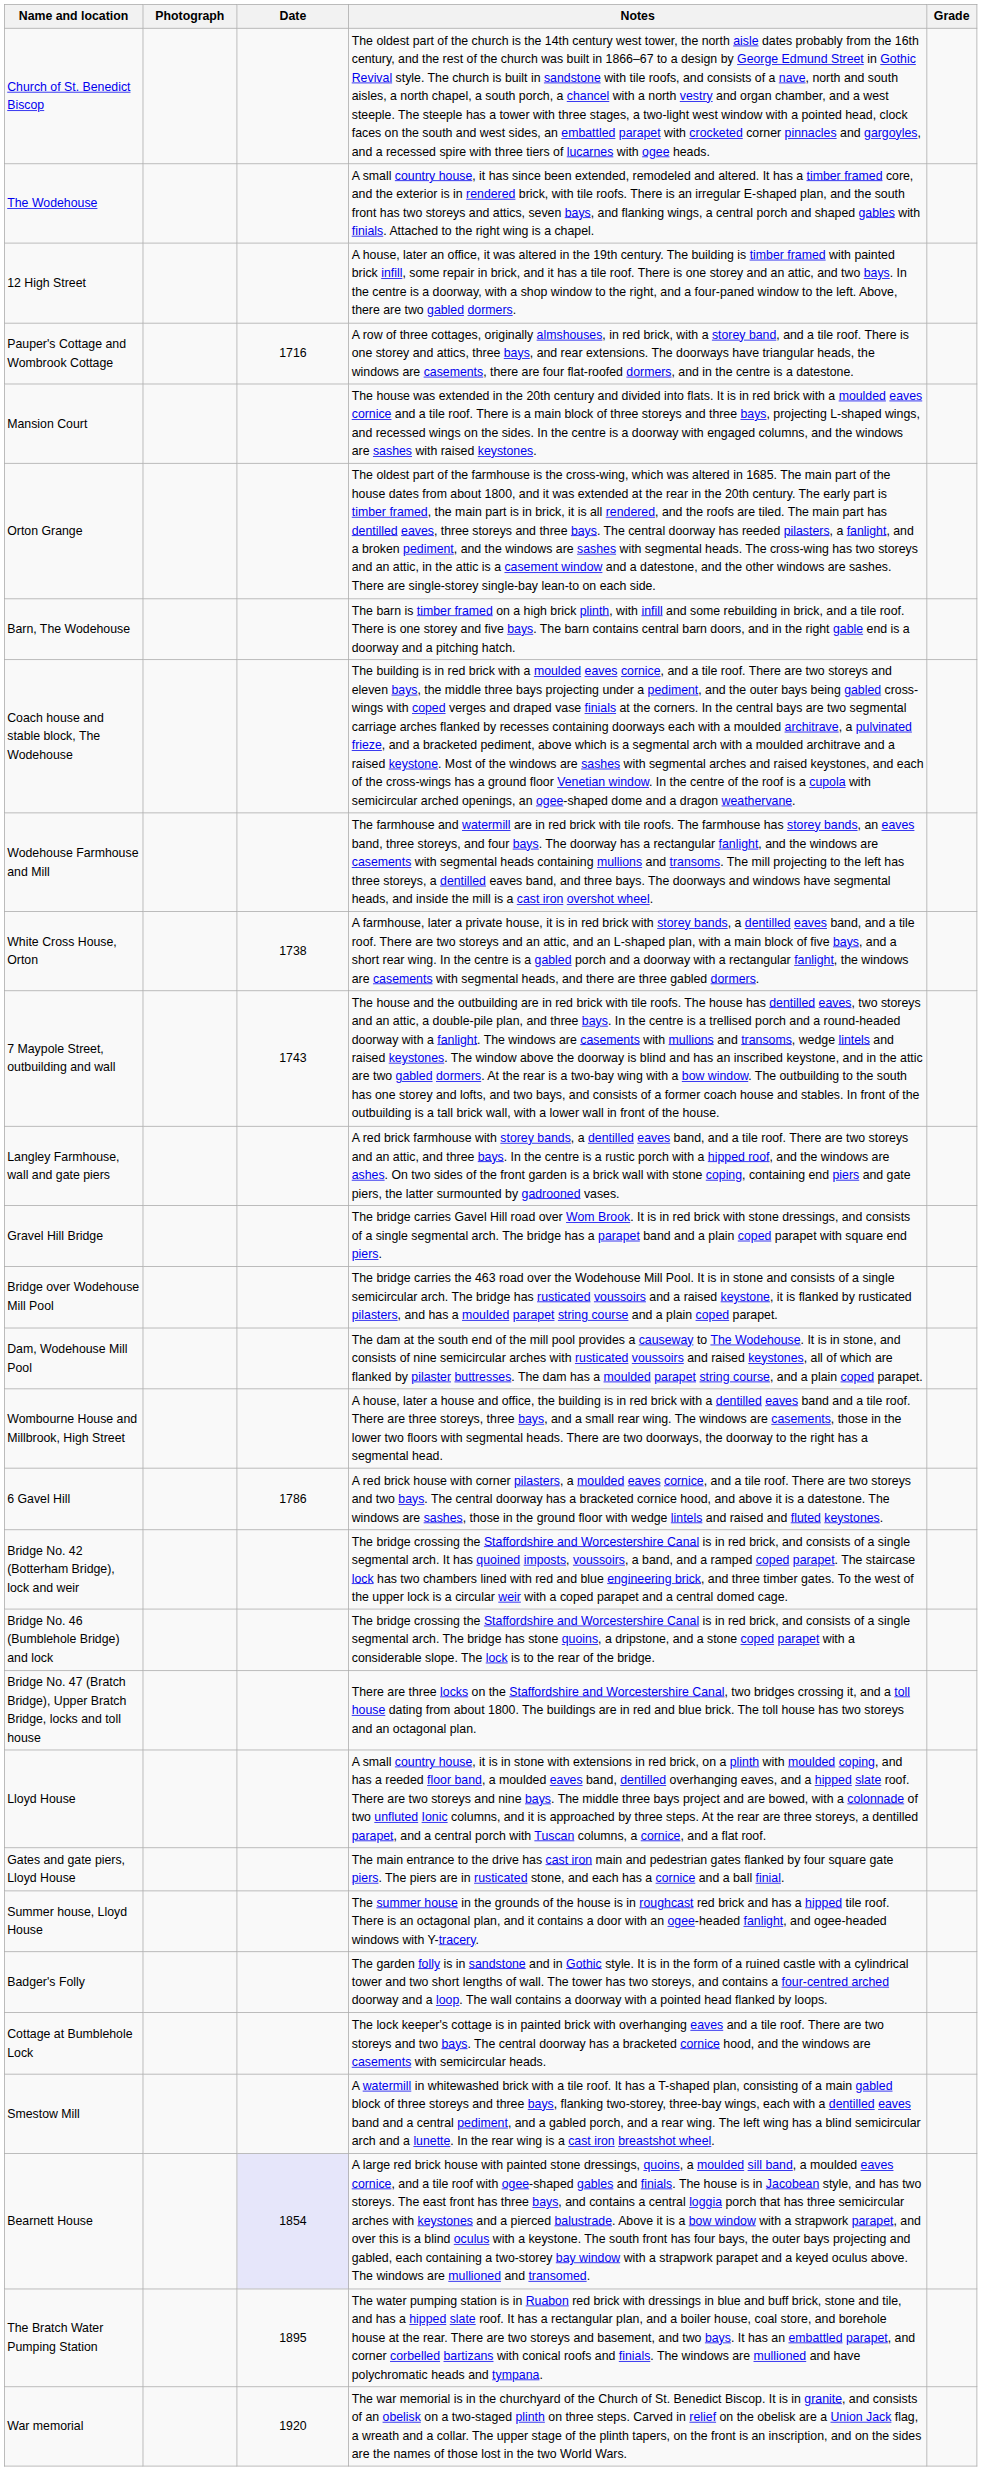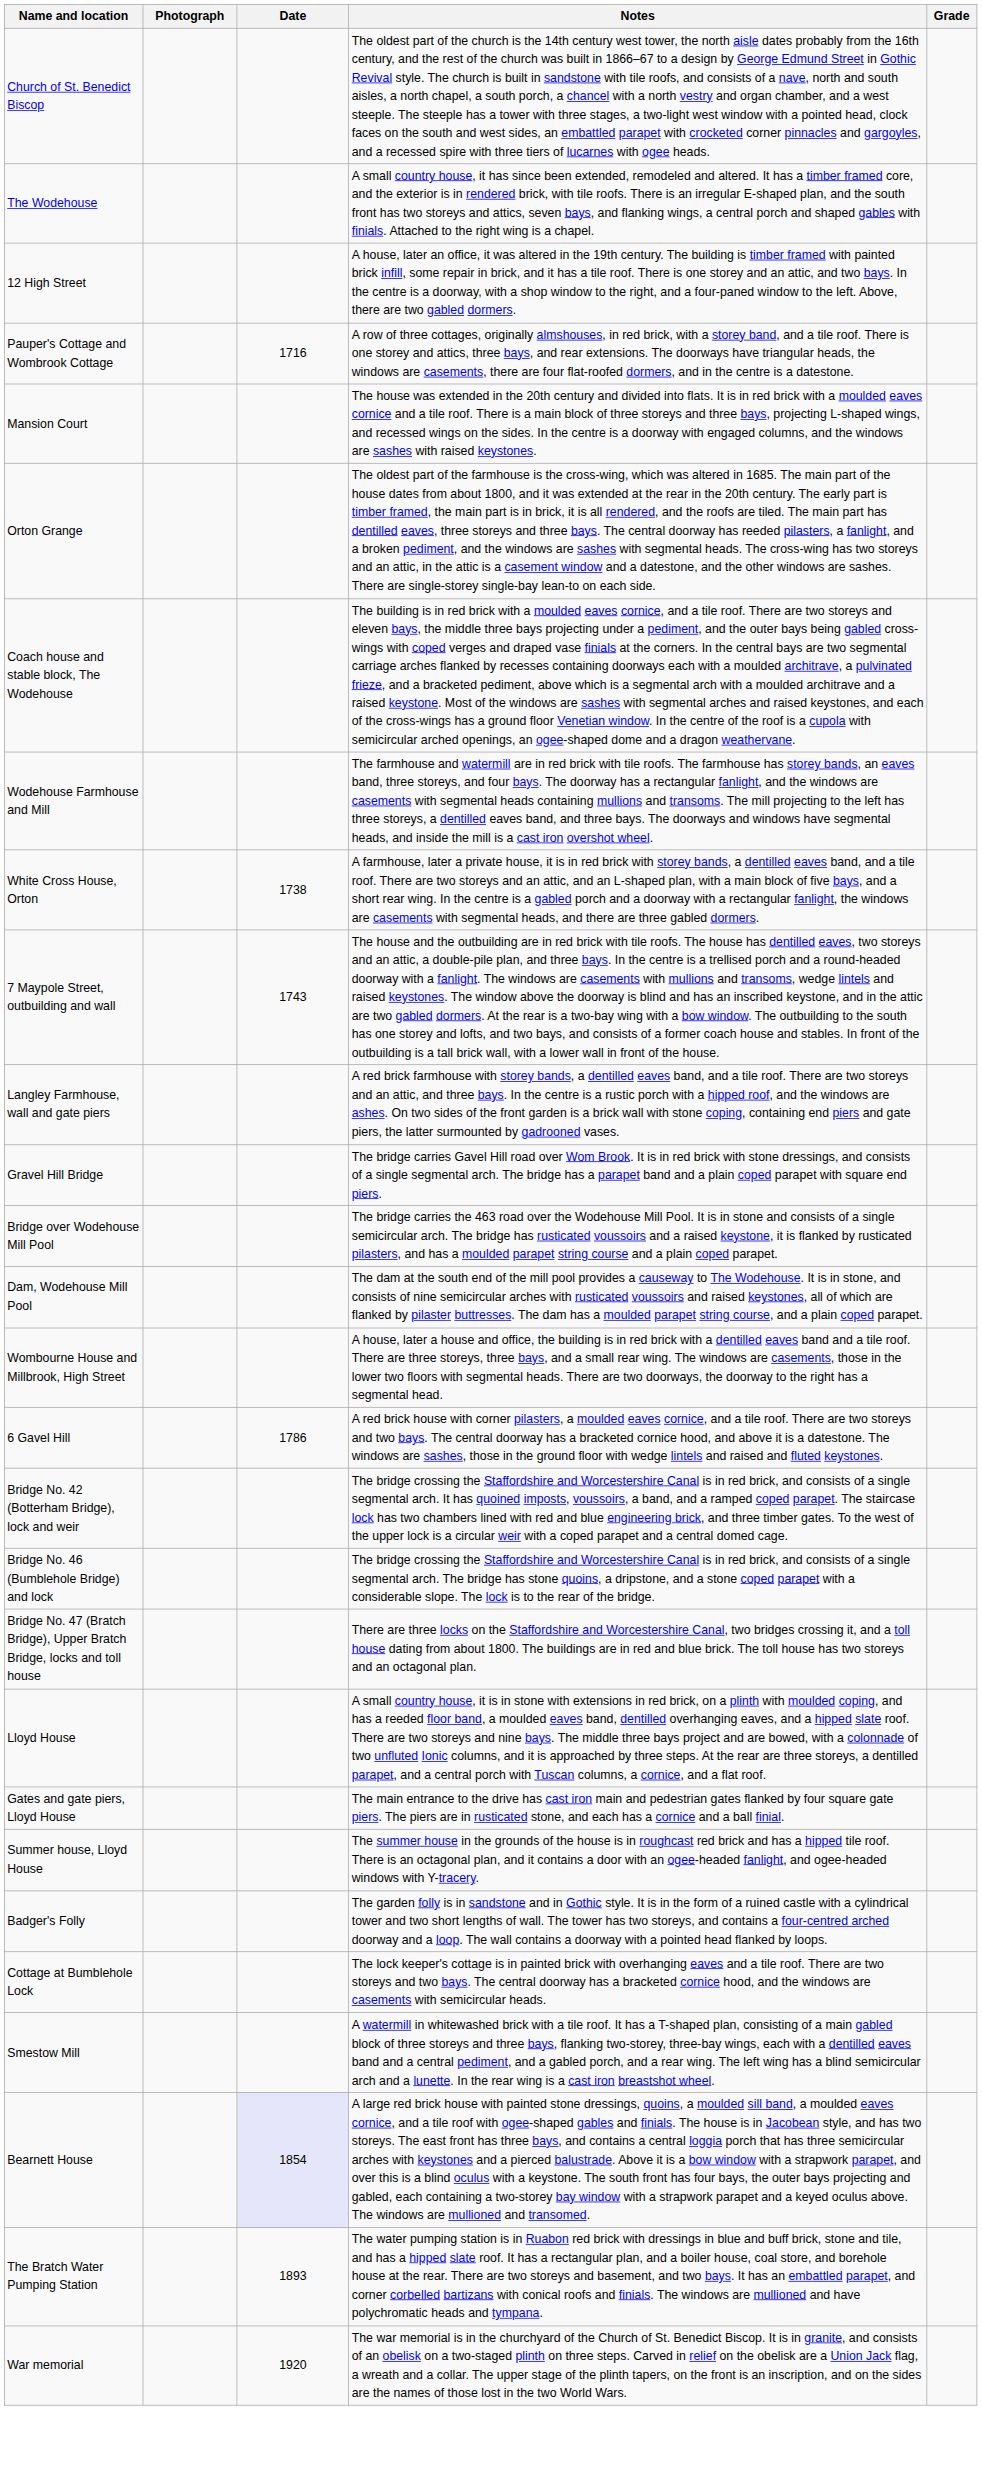 <table class="wikitable sortable plainrowheaders" style="width:100%; border:0; text-align:left; line-height:150%;">
 <tr>
 <th scope="col"  style="width:150px">Name and location</th>
 <th scope="col"  style="width:100px" class="unsortable">Photograph</th>
 <th scope="col"  style="width:120px">Date</th>
 <th scope="col"  style="width:650px" class="unsortable">Notes</th>
 <th scope="col"  style="width:50px">Grade</th>
 </tr>
 <tr>
 <td><a href='#'>Church of St. Benedict Biscop</a><br><small></small></td>
 <td></td>
 <td align="center"></td>
 <td>The oldest part of the church is the 14th century west tower, the north <a href='#'>aisle</a> dates probably from the 16th century, and the rest of the church was built in 1866–67 to a design by <a href='#'>George Edmund Street</a> in <a href='#'>Gothic Revival</a> style.  The church is built in <a href='#'>sandstone</a> with tile roofs, and consists of a <a href='#'>nave</a>, north and south aisles, a north chapel, a south porch, a <a href='#'>chancel</a> with a north <a href='#'>vestry</a> and organ chamber, and a west steeple.  The steeple has a tower with three stages, a two-light west window with a pointed head, clock faces on the south and west sides, an <a href='#'>embattled</a> <a href='#'>parapet</a> with <a href='#'>crocketed</a> corner <a href='#'>pinnacles</a> and <a href='#'>gargoyles</a>, and a recessed spire with three tiers of <a href='#'>lucarnes</a> with <a href='#'>ogee</a> heads.</td>
 <td align="center" ></td>
 </tr>
 <tr>
 <td><a href='#'>The Wodehouse</a><br><small></small></td>
 <td></td>
 <td align="center"></td>
 <td>A small <a href='#'>country house</a>, it has since been extended, remodeled and altered.  It has a <a href='#'>timber framed</a> core, and the exterior is in <a href='#'>rendered</a> brick, with tile roofs.  There is an irregular E-shaped plan, and the south front has two storeys and attics, seven <a href='#'>bays</a>, and flanking wings, a central porch and shaped <a href='#'>gables</a> with <a href='#'>finials</a>.  Attached to the right wing is a chapel.</td>
 <td align="center" ></td>
 </tr>
 <tr>
 <td>12 High Street<br><small></small></td>
 <td></td>
 <td align="center"></td>
 <td>A house, later an office, it was altered in the 19th century.  The building is <a href='#'>timber framed</a> with painted brick <a href='#'>infill</a>, some repair in brick, and it has a tile roof.  There is one storey and an attic, and two <a href='#'>bays</a>.  In the centre is a doorway, with a shop window to the right, and a four-paned window to the left.  Above, there are two <a href='#'>gabled</a> <a href='#'>dormers</a>.</td>
 <td align="center" ></td>
 </tr>
 <tr>
 <td>Pauper's Cottage and Wombrook Cottage<br><small></small></td>
 <td></td>
 <td align="center">1716</td>
 <td>A row of three cottages, originally <a href='#'>almshouses</a>, in red brick, with a <a href='#'>storey band</a>, and a tile roof.  There is one storey and attics, three <a href='#'>bays</a>, and rear extensions.  The doorways have triangular heads, the windows are <a href='#'>casements</a>, there are four flat-roofed <a href='#'>dormers</a>, and in the centre is a datestone.</td>
 <td align="center" ></td>
 </tr>
 <tr>
 <td>Mansion Court<br><small></small></td>
 <td></td>
 <td align="center"></td>
 <td>The house was extended in the 20th century and divided into flats.  It is in red brick with a <a href='#'>moulded</a> <a href='#'>eaves</a> <a href='#'>cornice</a> and a tile roof.  There is a main block of three storeys and three <a href='#'>bays</a>, projecting L-shaped wings, and recessed wings on the sides.  In the centre is a doorway with engaged columns, and the windows are <a href='#'>sashes</a> with raised <a href='#'>keystones</a>.</td>
 <td align="center" ></td>
 </tr>
 <tr>
 <td>Orton Grange<br><small></small></td>
 <td></td>
 <td align="center"></td>
 <td>The oldest part of the farmhouse is the cross-wing, which was altered in 1685.  The main part of the house dates from about 1800, and it was extended at the rear in the 20th century.  The early part is <a href='#'>timber framed</a>, the main part is in brick, it is all <a href='#'>rendered</a>, and the roofs are tiled.  The main part has <a href='#'>dentilled</a> <a href='#'>eaves</a>, three storeys and three <a href='#'>bays</a>.  The central doorway has reeded <a href='#'>pilasters</a>, a <a href='#'>fanlight</a>, and a broken <a href='#'>pediment</a>, and the windows are <a href='#'>sashes</a> with segmental heads.  The cross-wing has two storeys and an attic, in the attic is a <a href='#'>casement window</a> and a datestone, and the other windows are sashes.  There are single-storey single-bay lean-to on each side.</td>
-<td align="center" ></td>
-</tr>
-<tr>
-<td>Barn, The Wodehouse<br><small></small></td>
-<td></td>
-<td align="center"></td>
-<td>The barn is <a href='#'>timber framed</a> on a high brick <a href='#'>plinth</a>, with <a href='#'>infill</a> and some rebuilding in brick, and a tile roof.  There is one storey and five <a href='#'>bays</a>.  The barn contains central barn doors, and in the right <a href='#'>gable</a> end is a doorway and a pitching hatch.</td>
 <td align="center" ></td>
 </tr>
 <tr>
 <td>Coach house and stable block, The Wodehouse<br><small></small></td>
 <td></td>
 <td align="center"></td>
 <td>The building is in red brick with a <a href='#'>moulded</a> <a href='#'>eaves</a> <a href='#'>cornice</a>, and a tile roof.  There are two storeys and eleven <a href='#'>bays</a>, the middle three bays projecting under a <a href='#'>pediment</a>, and the outer bays being <a href='#'>gabled</a> cross-wings with <a href='#'>coped</a> verges and draped vase <a href='#'>finials</a> at the corners.  In the central bays are two segmental carriage arches flanked by recesses containing doorways each with a moulded <a href='#'>architrave</a>, a <a href='#'>pulvinated frieze</a>, and a bracketed pediment, above which is a segmental arch with a moulded architrave and a raised <a href='#'>keystone</a>.  Most of the windows are <a href='#'>sashes</a> with segmental arches and raised keystones, and each of the cross-wings has a ground floor <a href='#'>Venetian window</a>.  In the centre of the roof is a <a href='#'>cupola</a> with semicircular arched openings, an <a href='#'>ogee</a>-shaped dome and a dragon <a href='#'>weathervane</a>.</td>
 <td align="center" ></td>
 </tr>
 <tr>
 <td>Wodehouse Farmhouse and Mill<br><small></small></td>
 <td></td>
 <td align="center"></td>
 <td>The farmhouse and <a href='#'>watermill</a> are in red brick with tile roofs.  The farmhouse has <a href='#'>storey bands</a>, an <a href='#'>eaves</a> band, three storeys, and four <a href='#'>bays</a>.  The doorway has a rectangular <a href='#'>fanlight</a>, and the windows are <a href='#'>casements</a> with segmental heads containing <a href='#'>mullions</a> and <a href='#'>transoms</a>.  The mill projecting to the left has three storeys, a <a href='#'>dentilled</a> eaves band, and three bays.  The doorways and windows have segmental heads, and inside the mill is a <a href='#'>cast iron</a> <a href='#'>overshot wheel</a>.</td>
 <td align="center" ></td>
 </tr>
 <tr>
 <td>White Cross House, Orton<br><small></small></td>
 <td></td>
 <td align="center">1738</td>
 <td>A farmhouse, later a private house, it is in red brick with <a href='#'>storey bands</a>, a <a href='#'>dentilled</a> <a href='#'>eaves</a> band, and a tile roof.  There are two storeys and an attic, and an L-shaped plan, with a main block of five <a href='#'>bays</a>, and a short rear wing.  In the centre is a <a href='#'>gabled</a> porch and a doorway with a rectangular <a href='#'>fanlight</a>, the windows are <a href='#'>casements</a> with segmental heads, and there are three gabled <a href='#'>dormers</a>.</td>
 <td align="center" ></td>
 </tr>
 <tr>
 <td>7 Maypole Street, outbuilding and wall<br><small></small></td>
 <td></td>
 <td align="center">1743</td>
 <td>The house and the outbuilding are in red brick with tile roofs.  The house has <a href='#'>dentilled</a> <a href='#'>eaves</a>, two storeys and an attic, a double-pile plan, and three <a href='#'>bays</a>.  In the centre is a trellised porch and a round-headed doorway with a <a href='#'>fanlight</a>.  The windows are <a href='#'>casements</a> with <a href='#'>mullions</a> and <a href='#'>transoms</a>, wedge <a href='#'>lintels</a> and raised <a href='#'>keystones</a>.  The window above the doorway is blind and has an inscribed keystone, and in the attic are two <a href='#'>gabled</a> <a href='#'>dormers</a>.  At the rear is a two-bay wing with a <a href='#'>bow window</a>.  The outbuilding to the south has one storey and lofts, and two bays, and consists of a former coach house and stables.  In front of the outbuilding is a tall brick wall, with a lower wall in front of the house.</td>
 <td align="center" ></td>
 </tr>
 <tr>
 <td>Langley Farmhouse, wall and gate piers<br><small></small></td>
 <td></td>
 <td align="center"></td>
 <td>A red brick farmhouse with <a href='#'>storey bands</a>, a <a href='#'>dentilled</a> <a href='#'>eaves</a> band, and a tile roof.  There are two storeys and an attic, and three <a href='#'>bays</a>.  In the centre is a rustic porch with a <a href='#'>hipped roof</a>, and the windows are <a href='#'>ashes</a>.  On two sides of the front garden is a brick wall with stone <a href='#'>coping</a>, containing end <a href='#'>piers</a> and gate piers, the latter surmounted by <a href='#'>gadrooned</a> vases.</td>
 <td align="center" ></td>
 </tr>
 <tr>
 <td>Gravel Hill Bridge<br><small></small></td>
 <td></td>
 <td align="center"></td>
 <td>The bridge carries Gavel Hill road over <a href='#'>Wom Brook</a>.  It is in red brick with stone dressings, and consists of a single segmental arch.  The bridge has a <a href='#'>parapet</a> band and a plain <a href='#'>coped</a> parapet with square end <a href='#'>piers</a>.</td>
 <td align="center" ></td>
 </tr>
 <tr>
 <td>Bridge over Wodehouse Mill Pool<br><small></small></td>
 <td></td>
 <td align="center"></td>
 <td>The bridge carries the 463 road over the Wodehouse Mill Pool.  It is in stone and consists of a single semicircular arch.  The bridge has <a href='#'>rusticated</a> <a href='#'>voussoirs</a> and a raised <a href='#'>keystone</a>, it is flanked by rusticated <a href='#'>pilasters</a>, and has a <a href='#'>moulded</a> <a href='#'>parapet</a> <a href='#'>string course</a> and a plain <a href='#'>coped</a> parapet.</td>
 <td align="center" ></td>
 </tr>
 <tr>
 <td>Dam, Wodehouse Mill Pool<br><small></small></td>
 <td></td>
 <td align="center"></td>
 <td>The dam at the south end of the mill pool provides a <a href='#'>causeway</a> to <a href='#'>The Wodehouse</a>.  It is in stone, and consists of nine semicircular arches with <a href='#'>rusticated</a> <a href='#'>voussoirs</a> and raised <a href='#'>keystones</a>, all of which are flanked by <a href='#'>pilaster</a> <a href='#'>buttresses</a>.  The dam has a <a href='#'>moulded</a> <a href='#'>parapet</a> <a href='#'>string course</a>, and a plain <a href='#'>coped</a> parapet.</td>
 <td align="center" ></td>
 </tr>
 <tr>
 <td>Wombourne House and Millbrook, High Street<br><small></small></td>
 <td></td>
 <td align="center"></td>
 <td>A house, later a house and office, the building is in red brick with a <a href='#'>dentilled</a> <a href='#'>eaves</a> band and a tile roof.  There are three storeys, three <a href='#'>bays</a>, and a small rear wing.  The windows are <a href='#'>casements</a>, those in the lower two floors with segmental heads.  There are two doorways, the doorway to the right has a segmental head.</td>
 <td align="center" ></td>
 </tr>
 <tr>
 <td>6 Gavel Hill<br><small></small></td>
 <td></td>
 <td align="center">1786</td>
 <td>A red brick house with corner <a href='#'>pilasters</a>, a <a href='#'>moulded</a> <a href='#'>eaves</a> <a href='#'>cornice</a>, and a tile roof.  There are two storeys and two <a href='#'>bays</a>.  The central doorway has a bracketed cornice hood, and above it is a datestone.  The windows are <a href='#'>sashes</a>, those in the ground floor with wedge <a href='#'>lintels</a> and raised and <a href='#'>fluted</a> <a href='#'>keystones</a>.</td>
 <td align="center" ></td>
 </tr>
 <tr>
 <td>Bridge No. 42 (Botterham Bridge), lock and weir<br><small></small></td>
 <td></td>
 <td align="center"></td>
 <td>The bridge crossing the <a href='#'>Staffordshire and Worcestershire Canal</a> is in red brick, and consists of a single segmental arch.  It has <a href='#'>quoined</a> <a href='#'>imposts</a>, <a href='#'>voussoirs</a>, a band, and a ramped <a href='#'>coped</a> <a href='#'>parapet</a>.  The staircase <a href='#'>lock</a> has two chambers lined with red and blue <a href='#'>engineering brick</a>, and three timber gates.  To the west of the upper lock is a circular <a href='#'>weir</a> with a coped parapet and a central domed cage.</td>
 <td align="center" ></td>
 </tr>
 <tr>
 <td>Bridge No. 46 (Bumblehole Bridge) and lock<br><small></small></td>
 <td></td>
 <td align="center"></td>
 <td>The bridge crossing the <a href='#'>Staffordshire and Worcestershire Canal</a> is in red brick, and consists of a single segmental arch.  The bridge has stone <a href='#'>quoins</a>, a dripstone, and a stone <a href='#'>coped</a> <a href='#'>parapet</a> with a considerable slope.  The <a href='#'>lock</a> is to the rear of the bridge.</td>
 <td align="center" ></td>
 </tr>
 <tr>
 <td>Bridge No. 47 (Bratch Bridge), Upper Bratch Bridge, locks and toll house<br><small></small></td>
 <td></td>
 <td align="center"></td>
 <td>There are three <a href='#'>locks</a> on the <a href='#'>Staffordshire and Worcestershire Canal</a>, two bridges crossing it, and a <a href='#'>toll house</a> dating from about 1800.  The buildings are in red and blue brick.  The toll house has two storeys and an octagonal plan.</td>
 <td align="center" ></td>
 </tr>
 <tr>
 <td>Lloyd House<br><small></small></td>
 <td></td>
 <td align="center"></td>
 <td>A small <a href='#'>country house</a>, it is in stone with extensions in red brick, on a <a href='#'>plinth</a> with <a href='#'>moulded</a> <a href='#'>coping</a>, and has a reeded <a href='#'>floor band</a>, a moulded <a href='#'>eaves</a> band, <a href='#'>dentilled</a> overhanging eaves, and a <a href='#'>hipped</a> <a href='#'>slate</a> roof.  There are two storeys and nine <a href='#'>bays</a>.  The middle three bays project and are bowed, with a <a href='#'>colonnade</a> of two <a href='#'>unfluted</a> <a href='#'>Ionic</a> columns, and it is approached by three steps.  At the rear are three storeys, a dentilled <a href='#'>parapet</a>, and a central porch with <a href='#'>Tuscan</a> columns, a <a href='#'>cornice</a>, and a flat roof.</td>
 <td align="center" ></td>
 </tr>
 <tr>
 <td>Gates and gate piers, Lloyd House<br><small></small></td>
 <td></td>
 <td align="center"></td>
 <td>The main entrance to the drive has <a href='#'>cast iron</a> main and pedestrian gates flanked by four square gate <a href='#'>piers</a>.  The piers are in <a href='#'>rusticated</a> stone, and each has a <a href='#'>cornice</a> and a ball <a href='#'>finial</a>.</td>
 <td align="center" ></td>
 </tr>
 <tr>
 <td>Summer house, Lloyd House<br><small></small></td>
 <td></td>
 <td align="center"></td>
 <td>The <a href='#'>summer house</a> in the grounds of the house is in <a href='#'>roughcast</a> red brick and has a <a href='#'>hipped</a> tile roof.  There is an octagonal plan, and it contains a door with an <a href='#'>ogee</a>-headed <a href='#'>fanlight</a>, and ogee-headed windows with Y-<a href='#'>tracery</a>.</td>
 <td align="center" ></td>
 </tr>
 <tr>
 <td>Badger's Folly<br><small></small></td>
 <td></td>
 <td align="center"></td>
 <td>The garden <a href='#'>folly</a> is in <a href='#'>sandstone</a> and in <a href='#'>Gothic</a> style.  It is in the form of a ruined castle with a cylindrical tower and two short lengths of wall.  The tower has two storeys, and contains a <a href='#'>four-centred arched</a> doorway and a <a href='#'>loop</a>.  The wall contains a doorway with a pointed head flanked by loops.</td>
 <td align="center" ></td>
 </tr>
 <tr>
 <td>Cottage at Bumblehole Lock<br><small></small></td>
 <td></td>
 <td align="center"></td>
 <td>The lock keeper's cottage is in painted brick with overhanging <a href='#'>eaves</a> and a tile roof.  There are two storeys and two <a href='#'>bays</a>.  The central doorway has a bracketed <a href='#'>cornice</a> hood, and the windows are <a href='#'>casements</a> with semicircular heads.</td>
 <td align="center" ></td>
 </tr>
 <tr>
 <td>Smestow Mill<br><small></small></td>
 <td></td>
 <td align="center"></td>
 <td>A <a href='#'>watermill</a> in whitewashed brick with a tile roof.  It has a T-shaped plan, consisting of a main <a href='#'>gabled</a> block of three storeys and three <a href='#'>bays</a>, flanking two-storey, three-bay wings, each with a <a href='#'>dentilled</a> <a href='#'>eaves</a> band and a central <a href='#'>pediment</a>, and a gabled porch, and a rear wing.  The left wing has a blind semicircular arch and a <a href='#'>lunette</a>.  In the rear wing is a <a href='#'>cast iron</a> <a href='#'>breastshot wheel</a>.</td>
 <td align="center" ></td>
 </tr>
 <tr>
 <td>Bearnett House<br><small></small></td>
 <td></td>
 <td align="center" style="background: lavender;">1854</td>
 <td>A large red brick house with painted stone dressings, <a href='#'>quoins</a>, a <a href='#'>moulded</a> <a href='#'>sill band</a>, a moulded <a href='#'>eaves</a> <a href='#'>cornice</a>, and a tile roof with <a href='#'>ogee</a>-shaped <a href='#'>gables</a> and <a href='#'>finials</a>.  The house is in <a href='#'>Jacobean</a> style, and has two storeys.  The east front has three <a href='#'>bays</a>, and contains a central <a href='#'>loggia</a> porch that has three semicircular arches with <a href='#'>keystones</a> and a pierced <a href='#'>balustrade</a>.  Above it is a <a href='#'>bow window</a> with a strapwork <a href='#'>parapet</a>, and over this is a blind <a href='#'>oculus</a> with a keystone.  The south front has four bays, the outer bays projecting and gabled, each containing a two-storey <a href='#'>bay window</a> with a strapwork parapet and a keyed oculus above.  The windows are <a href='#'>mullioned</a> and <a href='#'>transomed</a>.</td>
 <td align="center" ></td>
 </tr>
 <tr>
 <td>The Bratch Water Pumping Station<br><small></small></td>
 <td></td>
-<td align="center">1895</td>
+<td align="center">1893</td>
 <td>The water pumping station is in <a href='#'>Ruabon</a> red brick with dressings in blue and buff brick, stone and tile, and has a <a href='#'>hipped</a> <a href='#'>slate</a> roof.  It has a rectangular plan, and a boiler house, coal store, and borehole house at the rear.  There are two storeys and basement, and two <a href='#'>bays</a>.  It has an <a href='#'>embattled</a> <a href='#'>parapet</a>, and corner <a href='#'>corbelled</a> <a href='#'>bartizans</a> with conical roofs and <a href='#'>finials</a>.  The windows are <a href='#'>mullioned</a> and have polychromatic heads and <a href='#'>tympana</a>.</td>
 <td align="center" ></td>
 </tr>
 <tr>
 <td>War memorial<br><small></small></td>
 <td></td>
 <td align="center">1920</td>
 <td>The war memorial is in the churchyard of the Church of St. Benedict Biscop.  It is in <a href='#'>granite</a>, and consists of an <a href='#'>obelisk</a> on a two-staged <a href='#'>plinth</a> on three steps.  Carved in <a href='#'>relief</a> on the obelisk are a <a href='#'>Union Jack</a> flag, a wreath and a collar.  The upper stage of the plinth tapers, on the front is an inscription, and on the sides are the names of those lost in the two World Wars.</td>
 <td align="center" ></td>
 </tr>
 <tr>
 </tr>
 </table>
